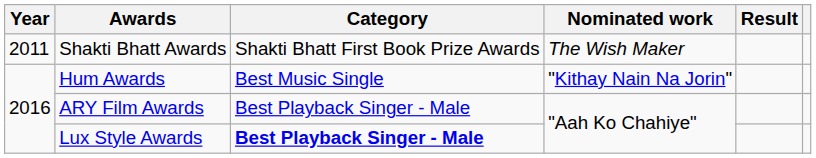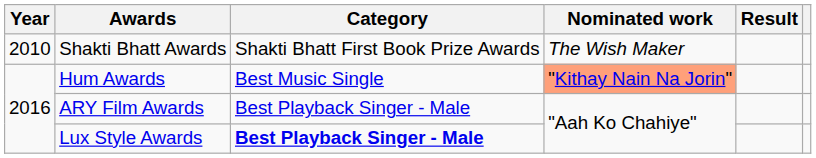 <table class="wikitable sortable">
 <tr>
 <th>Year</th>
 <th>Awards</th>
 <th>Category</th>
 <th>Nominated work</th>
 <th>Result</th>
 <th scope="col" class="unsortable"></th>
 </tr>
 <tr>
-<td>2011</td>
+<td>2010</td>
 <td>Shakti Bhatt Awards</td>
 <td>Shakti Bhatt First Book Prize Awards</td>
 <td><em>The Wish Maker</em></td>
 <td></td>
 <td style="text-align: center;"></td>
 </tr>
 <tr>
 <td rowspan="3">2016</td>
 <td><a href='#'>Hum Awards</a></td>
 <td><a href='#'>Best Music Single</a></td>
-<td>"<a href='#'>Kithay Nain Na Jorin</a>"</td>
+<td style="background: lightsalmon;">"<a href='#'>Kithay Nain Na Jorin</a>"</td>
 <td></td>
 <td style="text-align: center;"></td>
 </tr>
 <tr>
 <td><a href='#'>ARY Film Awards</a></td>
 <td><a href='#'>Best Playback Singer - Male</a></td>
 <td rowspan="2">"Aah Ko Chahiye"</td>
 <td></td>
 <td style="text-align: center;"></td>
 </tr>
 <tr>
 <td><a href='#'>Lux Style Awards</a></td>
 <td><strong><a href='#'>Best Playback Singer - Male</a></strong></td>
 <td></td>
 <td style="text-align: center;"></td>
 </tr>
 </table>
